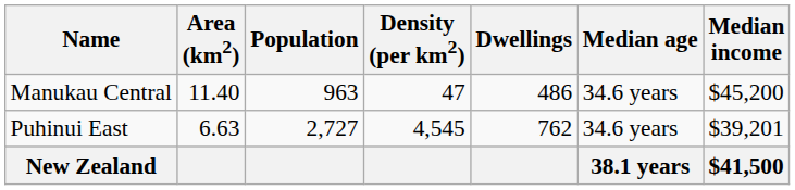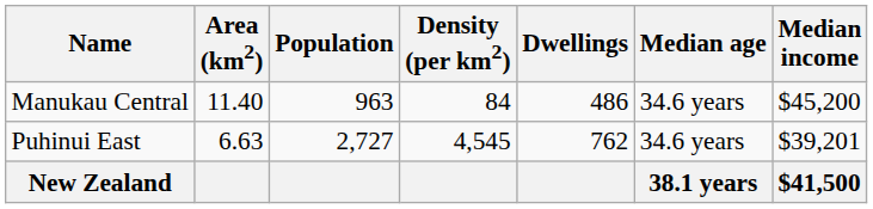 <table class="wikitable">
 <tr>
 <th>Name</th>
 <th>Area<br>(km<sup>2</sup>)</th>
 <th>Population</th>
 <th>Density<br>(per km<sup>2</sup>)</th>
 <th>Dwellings</th>
 <th>Median age</th>
 <th>Median<br>income</th>
 </tr>
 <tr>
 <td>Manukau Central</td>
 <td style="text-align:right;">11.40</td>
 <td style="text-align:right;">963</td>
-<td style="text-align:right;">47</td>
+<td style="text-align:right;">84</td>
 <td style="text-align:right;">486</td>
 <td>34.6 years</td>
 <td>$45,200</td>
 </tr>
 <tr>
 <td>Puhinui East</td>
 <td style="text-align:right;">6.63</td>
 <td style="text-align:right;">2,727</td>
 <td style="text-align:right;">4,545</td>
 <td style="text-align:right;">762</td>
 <td>34.6 years</td>
 <td>$39,201</td>
 </tr>
 <tr>
 <th>New Zealand</th>
 <th></th>
 <th></th>
 <th></th>
 <th></th>
 <th>38.1 years</th>
 <th style="text-align:left;">$41,500</th>
 </tr>
 </table>
